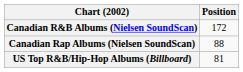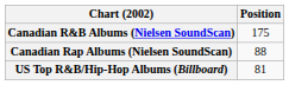 <table class="wikitable plainrowheaders" style="text-align:center">
 <tr>
 <th scope="col">Chart (2002)</th>
 <th scope="col">Position</th>
 </tr>
 <tr>
 <th scope="row">Canadian R&B Albums (<a href='#'>Nielsen SoundScan</a>)</th>
-<td>172</td>
+<td>175</td>
 </tr>
 <tr>
 <th scope="row">Canadian Rap Albums (Nielsen SoundScan)</th>
 <td>88</td>
 </tr>
 <tr>
 <th scope="row">US Top R&B/Hip-Hop Albums (<em>Billboard</em>)</th>
 <td>81</td>
 </tr>
 </table>
